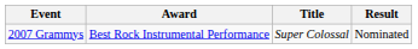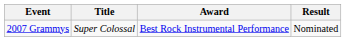 <table class="wikitable">
 <tr>
 <th>Event</th>
+<th>Title</th>
 <th>Award</th>
-<th>Title</th>
 <th>Result</th>
 </tr>
 <tr>
 <td><a href='#'>2007 Grammys</a></td>
+<td><em>Super Colossal</em></td>
 <td><a href='#'>Best Rock Instrumental Performance</a></td>
-<td><em>Super Colossal</em></td>
 <td align="center">Nominated</td>
 </tr>
 </table>
